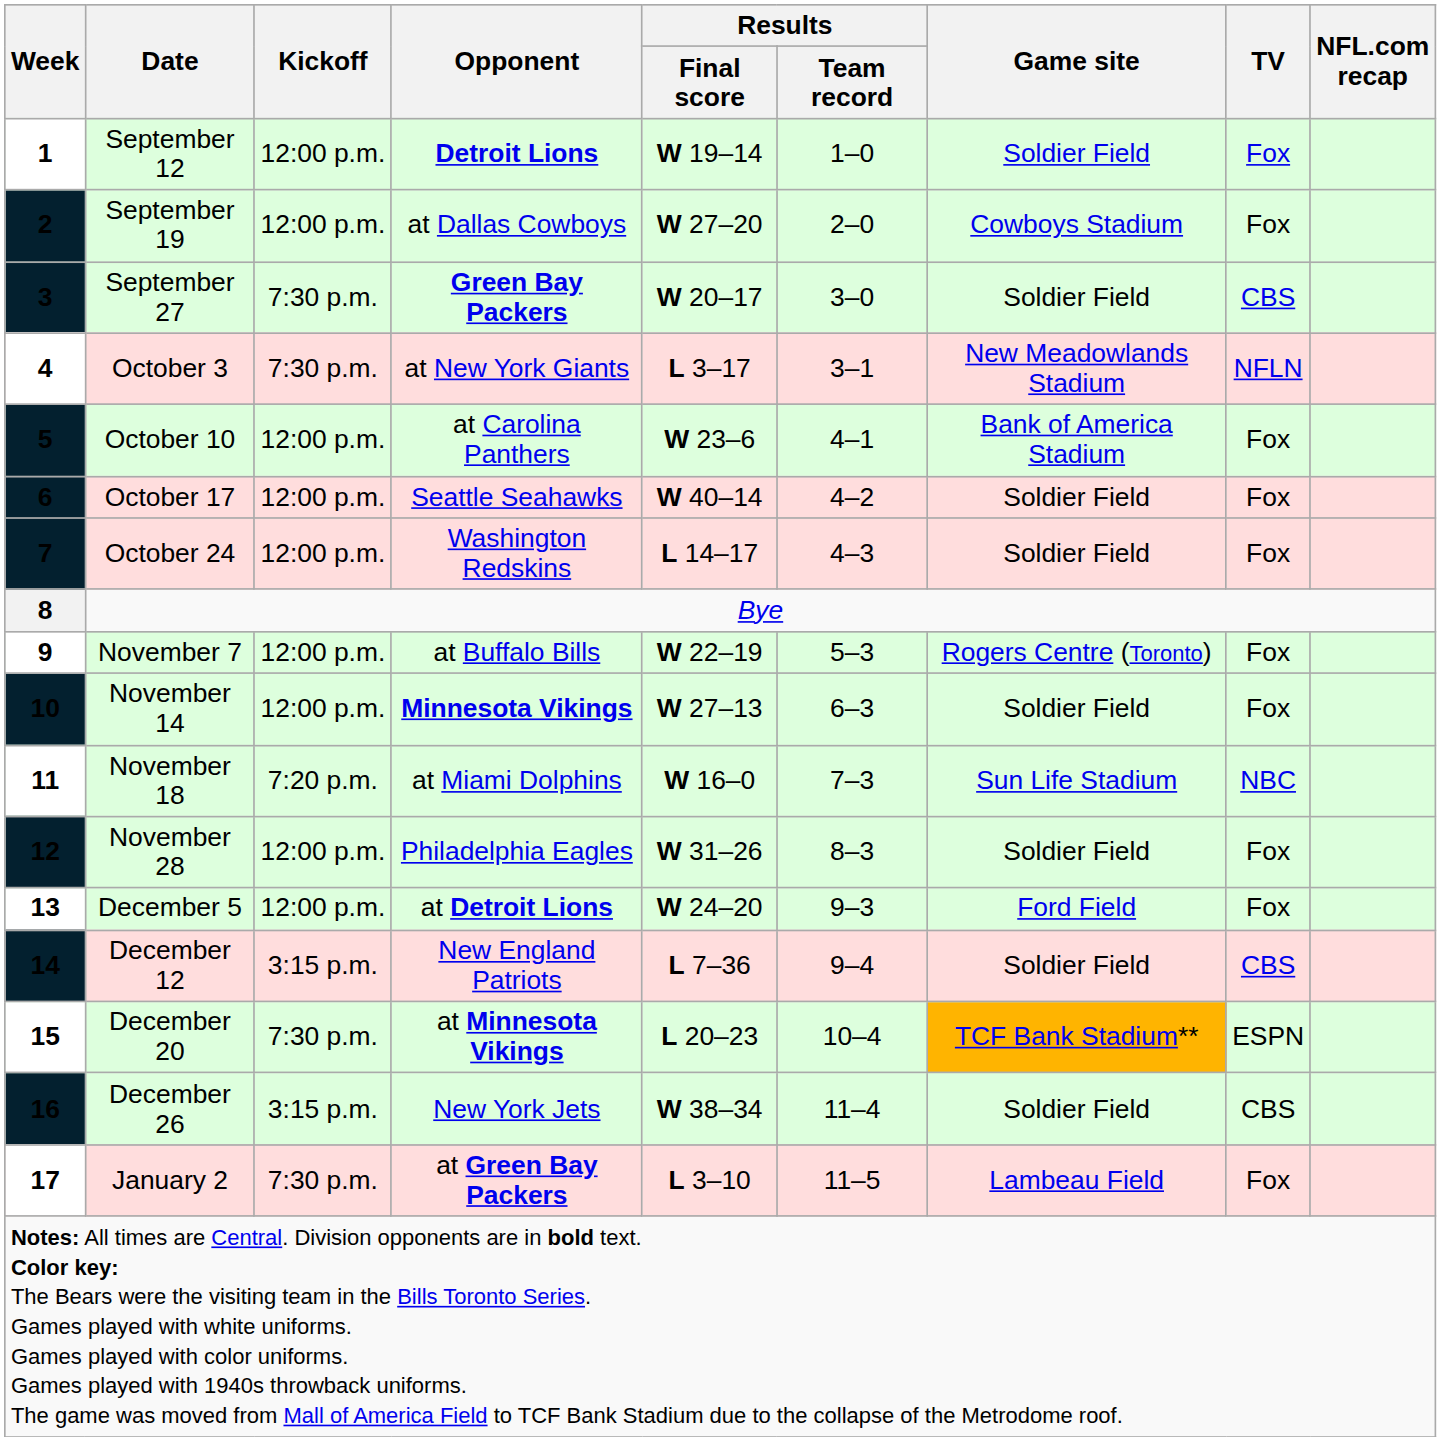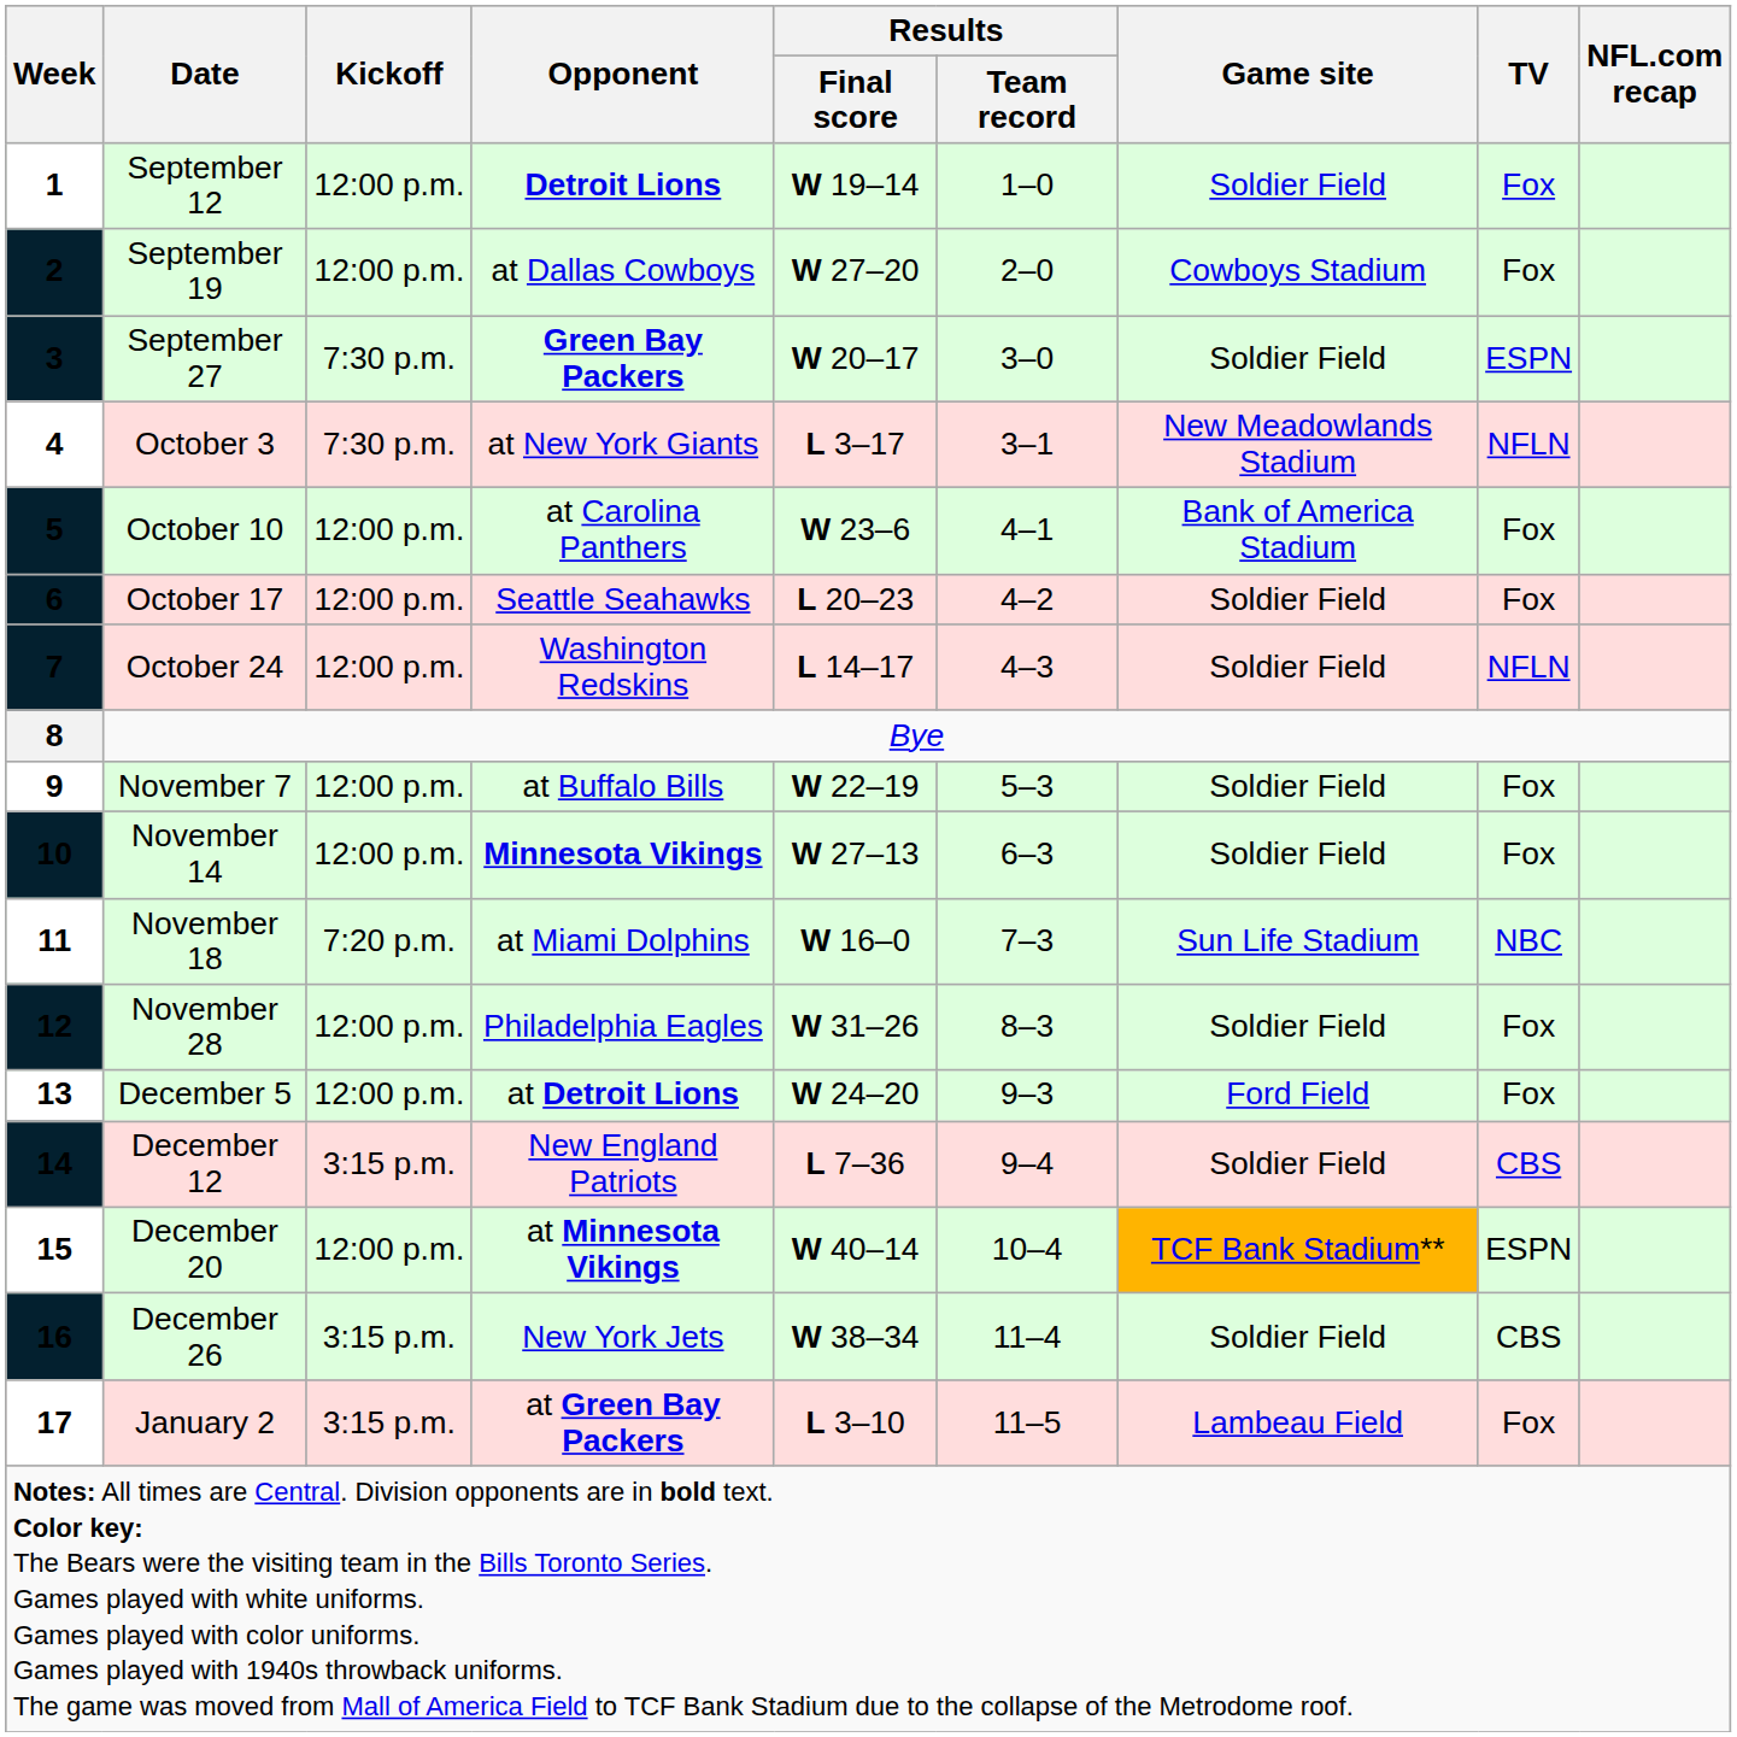 <table class="wikitable" "align=center">
 <tr>
 <th rowspan="2">Week</th>
 <th rowspan="2">Date</th>
 <th rowspan="2">Kickoff</th>
 <th rowspan="2">Opponent</th>
 <th colspan="2">Results</th>
 <th rowspan="2">Game site</th>
 <th rowspan="2">TV</th>
 <th rowspan="2">NFL.com<br>recap</th>
 </tr>
 <tr>
 <th>Final score</th>
 <th>Team record</th>
 </tr>
 <tr style="background:#dfd;">
 <th style="text-align:center; background:white;"><span>1</span></th>
 <td style="text-align:center;">September 12</td>
 <td style="text-align:center;">12:00 p.m.</td>
 <td style="text-align:center;"><strong><a href='#'>Detroit Lions</a></strong></td>
 <td style="text-align:center;"><strong>W</strong> 19–14</td>
 <td style="text-align:center;">1–0</td>
 <td style="text-align:center;"><a href='#'>Soldier Field</a></td>
 <td style="text-align:center;"><a href='#'>Fox</a></td>
 <td style="text-align:center;"></td>
 </tr>
 <tr style="background:#dfd;">
 <th style="text-align:center; background:#03202F;"><span>2</span></th>
 <td style="text-align:center;">September 19</td>
 <td style="text-align:center;">12:00 p.m.</td>
 <td style="text-align:center;">at <a href='#'>Dallas Cowboys</a></td>
 <td style="text-align:center;"><strong>W</strong> 27–20</td>
 <td style="text-align:center;">2–0</td>
 <td style="text-align:center;"><a href='#'>Cowboys Stadium</a></td>
 <td style="text-align:center;">Fox</td>
 <td style="text-align:center;"></td>
 </tr>
 <tr style="background:#dfd;">
 <th style="text-align:center; background:#03202F;"><span>3</span></th>
 <td style="text-align:center;">September 27</td>
 <td style="text-align:center;">7:30 p.m.</td>
 <td style="text-align:center;"><strong><a href='#'>Green Bay Packers</a></strong></td>
 <td style="text-align:center;"><strong>W</strong> 20–17</td>
 <td style="text-align:center;">3–0</td>
 <td style="text-align:center;">Soldier Field</td>
-<td style="text-align:center;"><a href='#'>CBS</a></td>
+<td style="text-align:center;"><a href='#'>ESPN</a></td>
 <td style="text-align:center;"></td>
 </tr>
 <tr style="background:#fdd;">
 <th style="text-align:center; background:white;"><span>4</span></th>
 <td style="text-align:center;">October 3</td>
 <td style="text-align:center;">7:30 p.m.</td>
 <td style="text-align:center;">at <a href='#'>New York Giants</a></td>
 <td style="text-align:center;"><strong>L</strong> 3–17</td>
 <td style="text-align:center;">3–1</td>
 <td style="text-align:center;"><a href='#'>New Meadowlands Stadium</a></td>
 <td style="text-align:center;"><a href='#'>NFLN</a></td>
 <td style="text-align:center;"></td>
 </tr>
 <tr style="background:#dfd;">
 <th style="text-align:center; background:#03202F;"><span>5</span></th>
 <td style="text-align:center;">October 10</td>
 <td style="text-align:center;">12:00 p.m.</td>
 <td style="text-align:center;">at <a href='#'>Carolina Panthers</a></td>
 <td style="text-align:center;"><strong>W</strong> 23–6</td>
 <td style="text-align:center;">4–1</td>
 <td style="text-align:center;"><a href='#'>Bank of America Stadium</a></td>
 <td style="text-align:center;">Fox</td>
 <td style="text-align:center;"></td>
 </tr>
 <tr style="background:#fdd;">
 <th style="text-align:center; background:#03202F;"><span>6</span></th>
 <td style="text-align:center;">October 17</td>
 <td style="text-align:center;">12:00 p.m.</td>
 <td style="text-align:center;"><a href='#'>Seattle Seahawks</a></td>
-<td style="text-align:center;"><strong>W</strong> 40–14</td>
+<td style="text-align:center;"><strong>L</strong> 20–23</td>
 <td style="text-align:center;">4–2</td>
 <td style="text-align:center;">Soldier Field</td>
 <td style="text-align:center;">Fox</td>
 <td style="text-align:center;"></td>
 </tr>
 <tr style="background:#fdd;">
 <th style="text-align:center; background:#03202F;"><span>7</span></th>
 <td style="text-align:center;">October 24</td>
 <td style="text-align:center;">12:00 p.m.</td>
 <td style="text-align:center;"><a href='#'>Washington Redskins</a></td>
 <td style="text-align:center;"><strong>L</strong> 14–17</td>
 <td style="text-align:center;">4–3</td>
 <td style="text-align:center;">Soldier Field</td>
-<td style="text-align:center;">Fox</td>
+<td style="text-align:center;"><a href='#'>NFLN</a></td>
 <td style="text-align:center;"></td>
 </tr>
 <tr>
 <th>8</th>
 <td colspan="8" style="text-align:center;"><em><a href='#'>Bye</a></em></td>
 </tr>
 <tr style="background:#dfd;">
 <th style="text-align:center; background:white;"><span>9</span></th>
 <td style="text-align:center;">November 7</td>
 <td style="text-align:center;">12:00 p.m.</td>
 <td style="text-align:center;">at <a href='#'>Buffalo Bills</a></td>
 <td style="text-align:center;"><strong>W</strong> 22–19</td>
 <td style="text-align:center;">5–3</td>
-<td style="text-align:center;"> <a href='#'>Rogers Centre</a> (<small><a href='#'>Toronto</a></small>)</td>
+<td style="text-align:center;">Soldier Field</td>
 <td style="text-align:center;">Fox</td>
 <td style="text-align:center;"></td>
 </tr>
 <tr style="background:#dfd;">
 <th style="text-align:center; background:#03202F;"><span>10</span></th>
 <td style="text-align:center;">November 14</td>
 <td style="text-align:center;">12:00 p.m.</td>
 <td style="text-align:center;"><strong><a href='#'>Minnesota Vikings</a></strong></td>
 <td style="text-align:center;"><strong>W</strong> 27–13</td>
 <td style="text-align:center;">6–3</td>
 <td style="text-align:center;">Soldier Field</td>
 <td style="text-align:center;">Fox</td>
 <td style="text-align:center;"></td>
 </tr>
 <tr style="background:#dfd;">
 <th style="text-align:center; background:white;"><span>11</span></th>
 <td style="text-align:center;">November 18</td>
 <td style="text-align:center;">7:20 p.m.</td>
 <td style="text-align:center;">at <a href='#'>Miami Dolphins</a></td>
 <td style="text-align:center;"><strong>W</strong> 16–0</td>
 <td style="text-align:center;">7–3</td>
 <td style="text-align:center;"><a href='#'>Sun Life Stadium</a></td>
 <td style="text-align:center;"><a href='#'>NBC</a></td>
 <td style="text-align:center;"></td>
 </tr>
 <tr style="background:#dfd;">
 <th style="text-align:center; background:#03202F;"><span>12</span></th>
 <td style="text-align:center;">November 28</td>
 <td style="text-align:center;">12:00 p.m.</td>
 <td style="text-align:center;"><a href='#'>Philadelphia Eagles</a></td>
 <td style="text-align:center;"><strong>W</strong> 31–26</td>
 <td style="text-align:center;">8–3</td>
 <td style="text-align:center;">Soldier Field</td>
 <td style="text-align:center;">Fox</td>
 <td style="text-align:center;"></td>
 </tr>
 <tr style="background:#dfd;">
 <th style="text-align:center; background:white;"><span>13</span></th>
 <td style="text-align:center;">December 5</td>
 <td style="text-align:center;">12:00 p.m.</td>
 <td style="text-align:center;">at <strong><a href='#'>Detroit Lions</a></strong></td>
 <td style="text-align:center;"><strong>W</strong> 24–20</td>
 <td style="text-align:center;">9–3</td>
 <td style="text-align:center;"><a href='#'>Ford Field</a></td>
 <td style="text-align:center;">Fox</td>
 <td style="text-align:center;"></td>
 </tr>
 <tr style="background:#fdd;">
 <th style="text-align:center; background:#03202F;"><span>14</span></th>
 <td style="text-align:center;">December 12</td>
 <td style="text-align:center;">3:15 p.m.</td>
 <td style="text-align:center;"><a href='#'>New England Patriots</a></td>
 <td style="text-align:center;"><strong>L</strong> 7–36</td>
 <td style="text-align:center;">9–4</td>
 <td style="text-align:center;">Soldier Field</td>
 <td style="text-align:center;"><a href='#'>CBS</a></td>
 <td style="text-align:center;"></td>
 </tr>
 <tr style="background:#dfd;">
 <th style="text-align:center; background:white;"><span>15</span></th>
 <td style="text-align:center;">December 20</td>
-<td style="text-align:center;">7:30 p.m.</td>
+<td style="text-align:center;">12:00 p.m.</td>
 <td style="text-align:center;">at <strong><a href='#'>Minnesota Vikings</a></strong></td>
-<td style="text-align:center;"><strong>L</strong> 20–23</td>
+<td style="text-align:center;"><strong>W</strong> 40–14</td>
 <td style="text-align:center;">10–4</td>
 <td style="background:#FFB400; text-align:center;"><a href='#'>TCF Bank Stadium</a>**</td>
 <td style="text-align:center;">ESPN</td>
 <td style="text-align:center;"></td>
 </tr>
 <tr style="background:#dfd;">
 <th style="text-align:center; background:#03202F;"><span>16</span></th>
 <td style="text-align:center;">December 26</td>
 <td style="text-align:center;">3:15 p.m.</td>
 <td style="text-align:center;"><a href='#'>New York Jets</a></td>
 <td style="text-align:center;"><strong>W</strong> 38–34</td>
 <td style="text-align:center;">11–4</td>
 <td style="text-align:center;">Soldier Field</td>
 <td style="text-align:center;">CBS</td>
 <td style="text-align:center;"></td>
 </tr>
 <tr style="background:#fdd;">
 <th style="text-align:center; background:white;"><span>17</span></th>
 <td style="text-align:center;">January 2</td>
-<td style="text-align:center;">7:30 p.m.</td>
+<td style="text-align:center;">3:15 p.m.</td>
 <td style="text-align:center;">at <strong><a href='#'>Green Bay Packers</a></strong></td>
 <td style="text-align:center;"><strong>L</strong> 3–10</td>
 <td style="text-align:center;">11–5</td>
 <td style="text-align:center;"><a href='#'>Lambeau Field</a></td>
 <td style="text-align:center;">Fox</td>
 <td style="text-align:center;"></td>
 </tr>
 <tr>
 <td colspan="9"><small><strong>Notes:</strong> All times are <a href='#'>Central</a>. Division opponents are in <strong>bold</strong> text.</small><br><small><strong>Color key:</strong><br> The Bears were the visiting team in the <a href='#'>Bills Toronto Series</a>.<br> Games played with white uniforms.<br>  Games played with color uniforms.<br>  Games played with 1940s throwback uniforms.<br> The game was moved from <a href='#'>Mall of America Field</a> to TCF Bank Stadium due to the collapse of the Metrodome roof.</small></td>
 </tr>
 </table>
